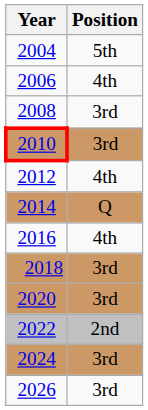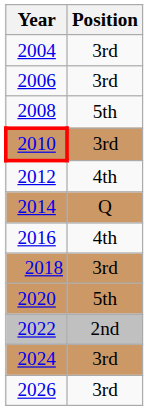 <table class="wikitable" style="text-align: center">
 <tr>
 <th>Year</th>
 <th>Position</th>
 </tr>
 <tr>
 <td> <a href='#'>2004</a></td>
-<td>5th</td>
+<td>3rd</td>
 </tr>
 <tr>
 <td> <a href='#'>2006</a></td>
-<td>4th</td>
+<td>3rd</td>
 </tr>
 <tr>
 <td> <a href='#'>2008</a></td>
-<td>3rd</td>
+<td>5th</td>
 </tr>
 <tr bgcolor=cc9966>
 <td style="border: 3px solid red"> <a href='#'>2010</a></td>
 <td>3rd</td>
 </tr>
 <tr>
 <td> <a href='#'>2012</a></td>
 <td>4th</td>
 </tr>
 <tr bgcolor=cc9966>
 <td> <a href='#'>2014</a></td>
 <td>Q</td>
 </tr>
 <tr>
 <td> <a href='#'>2016</a></td>
 <td>4th</td>
 </tr>
 <tr bgcolor=cc9966>
 <td>   <a href='#'>2018</a></td>
 <td>3rd</td>
 </tr>
 <tr bgcolor=cc9966>
 <td> <a href='#'>2020</a></td>
-<td>3rd</td>
+<td>5th</td>
 </tr>
 <tr bgcolor=silver>
 <td> <a href='#'>2022</a></td>
 <td>2nd</td>
 </tr>
 <tr bgcolor=cc9966>
 <td> <a href='#'>2024</a></td>
 <td>3rd</td>
 </tr>
 <tr>
 <td> <a href='#'>2026</a></td>
 <td>3rd</td>
 </tr>
 </table>
